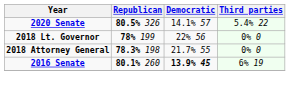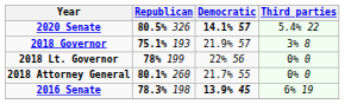 <table class="wikitable" style="font-size:95%;">
 <tr bgcolor=lightgrey>
 <th>Year</th>
 <th><a href='#'>Republican</a></th>
 <th><a href='#'>Democratic</a></th>
 <th><a href='#'>Third parties</a></th>
 </tr>
 <tr>
 <td style="text-align:center;" ><strong><a href='#'>2020 Senate</a></strong></td>
 <td style="text-align:center;" ><strong>80.5%</strong> <em>326</em></td>
-<td style="text-align:center;" >14.1% <em>57</em></td>
+<td style="text-align:center;" ><strong>14.1% <em>57</em></strong></td>
 <td style="text-align:center; background:honeyDew;">5.4% <em>22</em></td>
+</tr>
+<tr>
+<td style="text-align:center;" ><strong><a href='#'>2018 Governor</a></strong></td>
+<td style="text-align:center;" ><strong>75.1%</strong> <em>193</em></td>
+<td style="text-align:center;" >21.9% <em>57</em></td>
+<td style="text-align:center; background:honeyDew;">3% <em>8</em></td>
 </tr>
 <tr>
 <td style="text-align:center;" ><strong>2018 Lt. Governor</strong></td>
 <td style="text-align:center;" ><strong>78%</strong> <em>199</em></td>
 <td style="text-align:center;" >22% <em>56</em></td>
 <td style="text-align:center; background:honeyDew;">0% <em>0</em></td>
 </tr>
 <tr>
 <td style="text-align:center;" ><strong>2018 Attorney General</strong></td>
-<td style="text-align:center;" ><strong>78.3%</strong> <em>198</em></td>
+<td style="text-align:center;" ><strong>80.1%</strong> <em>260</em></td>
 <td style="text-align:center;" >21.7% <em>55</em></td>
 <td style="text-align:center; background:honeyDew;">0% <em>0</em></td>
 </tr>
 <tr>
 <td style="text-align:center;" ><strong><a href='#'>2016 Senate</a></strong></td>
-<td style="text-align:center;" ><strong>80.1%</strong> <em>260</em></td>
+<td style="text-align:center;" ><strong>78.3%</strong> <em>198</em></td>
 <td style="text-align:center;" ><strong>13.9% <em>45</em></strong></td>
 <td style="text-align:center; background:honeyDew;">6% <em>19</em></td>
 </tr>
 <tr>
 </tr>
 </table>
